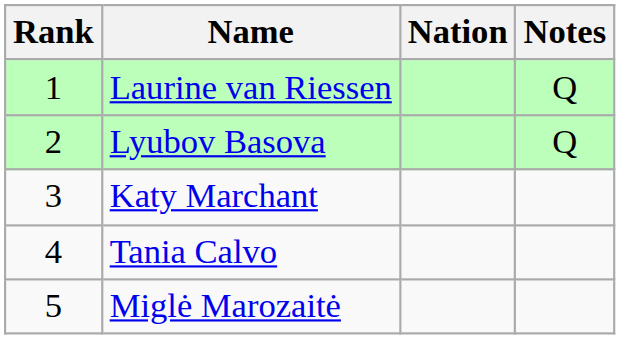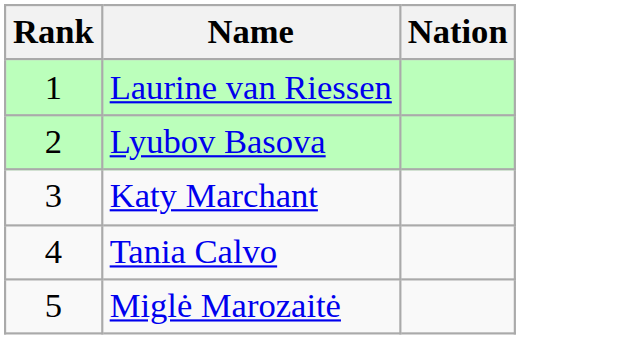 <table class="wikitable sortable" style="text-align:center">
 <tr>
 <th>Rank</th>
 <th>Name</th>
 <th>Nation</th>
-<th>Notes</th>
 </tr>
 <tr bgcolor=bbffbb>
 <td>1</td>
 <td align=left><a href='#'>Laurine van Riessen</a></td>
 <td align=left></td>
-<td>Q</td>
 </tr>
 <tr bgcolor=bbffbb>
 <td>2</td>
 <td align=left><a href='#'>Lyubov Basova</a></td>
 <td align=left></td>
-<td>Q</td>
 </tr>
 <tr>
 <td>3</td>
 <td align=left><a href='#'>Katy Marchant</a></td>
 <td align=left></td>
-<td></td>
 </tr>
 <tr>
 <td>4</td>
 <td align=left><a href='#'>Tania Calvo</a></td>
 <td align=left></td>
-<td></td>
 </tr>
 <tr>
 <td>5</td>
 <td align=left><a href='#'>Miglė Marozaitė</a></td>
 <td align=left></td>
-<td></td>
 </tr>
 </table>
